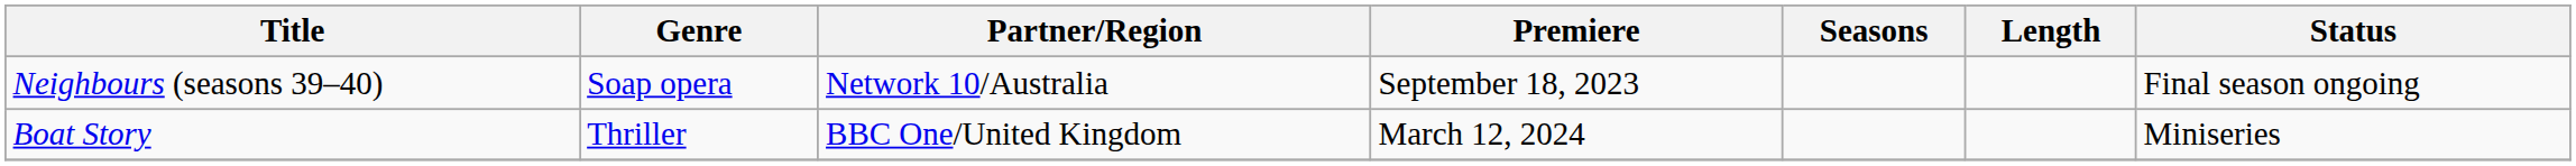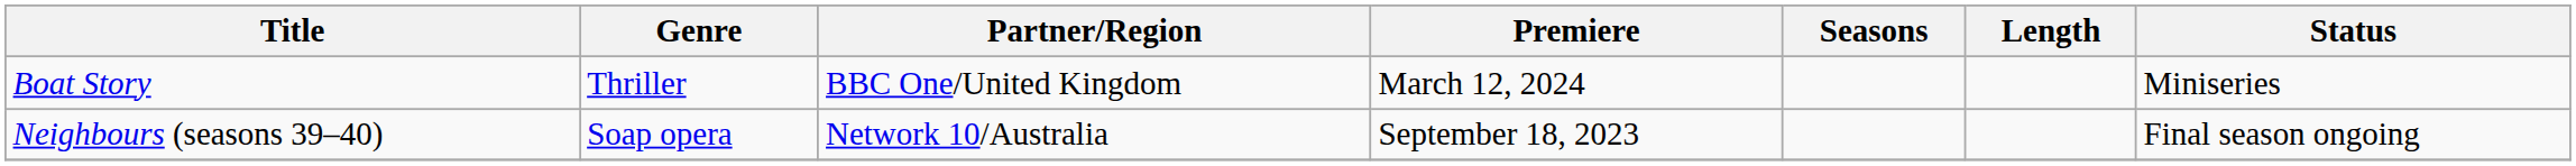 <table class="wikitable sortable" style="width:100%;">
 <tr>
 <th>Title</th>
 <th>Genre</th>
 <th>Partner/Region</th>
 <th>Premiere</th>
 <th>Seasons</th>
 <th>Length</th>
 <th>Status</th>
 </tr>
 <tr>
+<td><em><a href='#'>Boat Story</a></em></td>
+<td><a href='#'>Thriller</a></td>
+<td><a href='#'>BBC One</a>/United Kingdom</td>
+<td>March 12, 2024</td>
+<td></td>
+<td></td>
+<td>Miniseries</td>
+</tr>
+<tr>
 <td><em><a href='#'>Neighbours</a></em> (seasons 39–40)</td>
 <td><a href='#'>Soap opera</a></td>
 <td><a href='#'>Network 10</a>/Australia</td>
 <td>September 18, 2023</td>
 <td></td>
 <td></td>
 <td>Final season ongoing</td>
 </tr>
 <tr>
-<td><em><a href='#'>Boat Story</a></em></td>
-<td><a href='#'>Thriller</a></td>
-<td><a href='#'>BBC One</a>/United Kingdom</td>
-<td>March 12, 2024</td>
-<td></td>
-<td></td>
-<td>Miniseries</td>
-</tr>
-<tr>
 </tr>
 </table>
